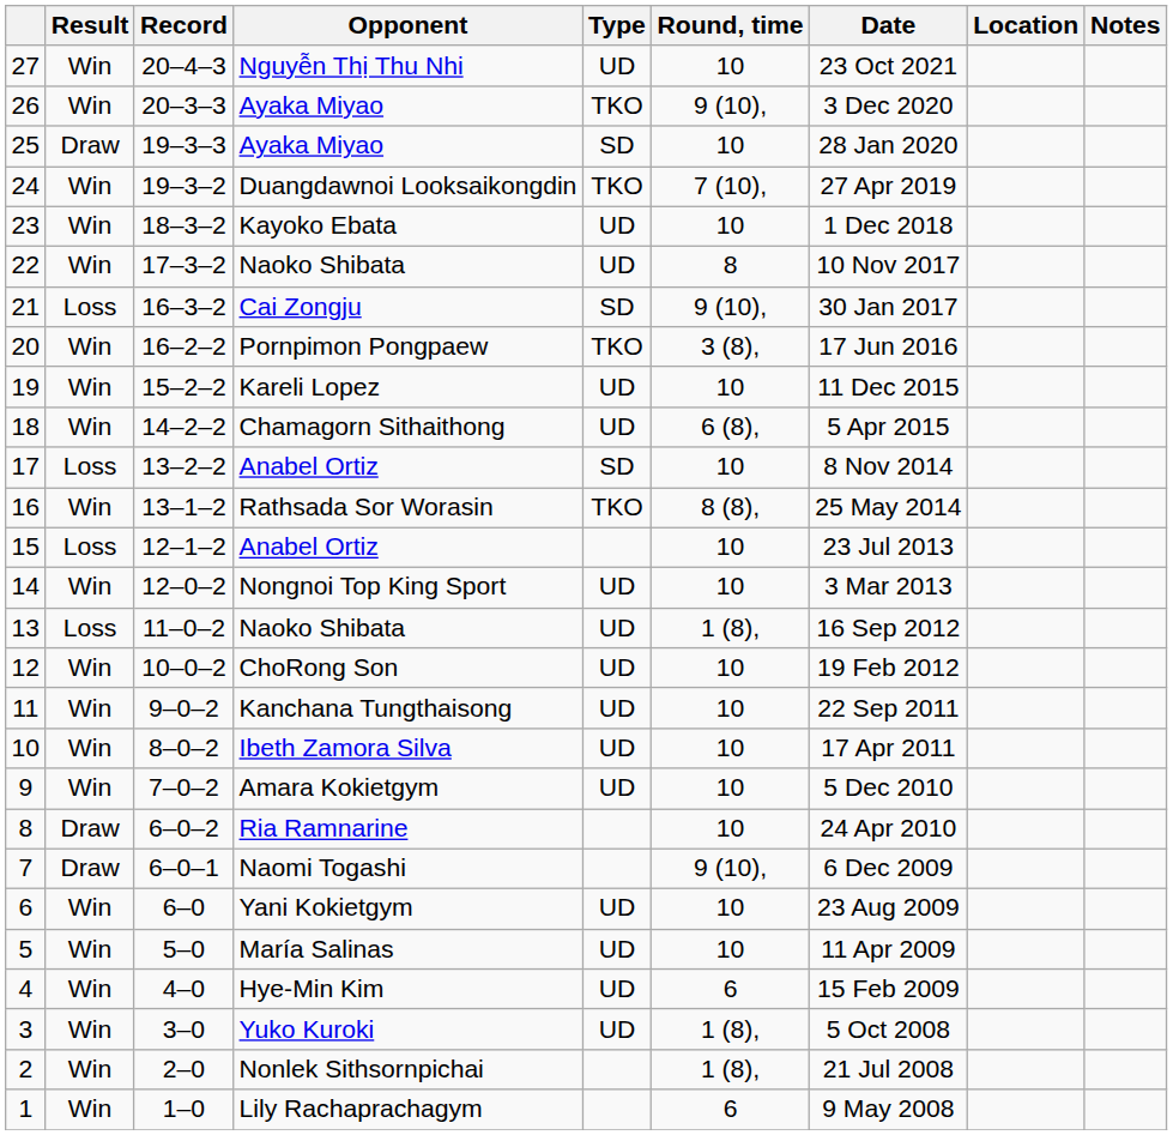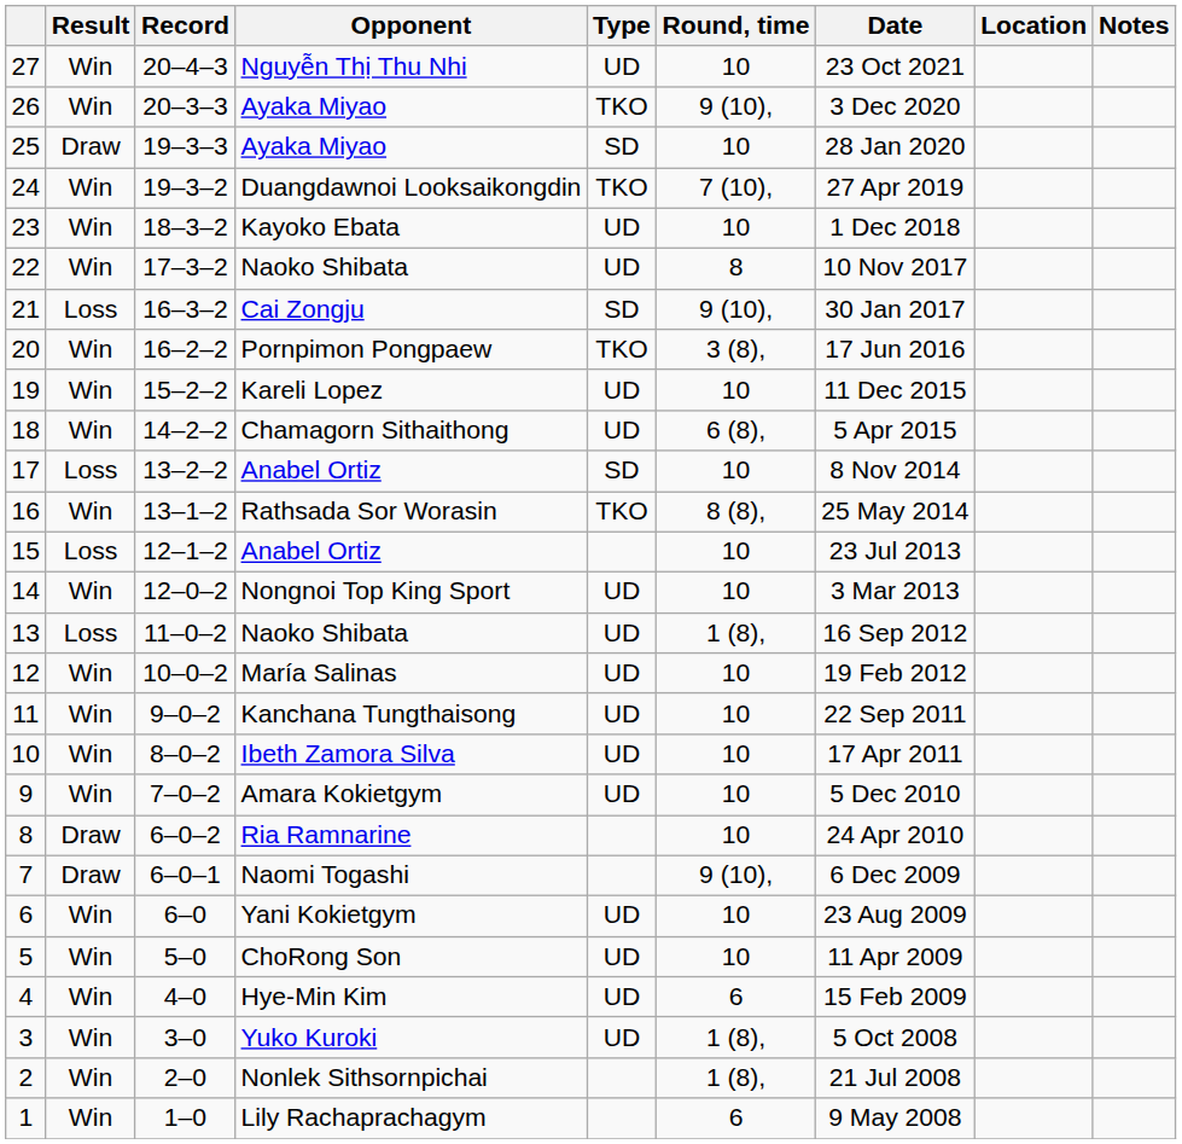 <table class="wikitable" style="text-align:center">
 <tr>
 <th></th>
 <th>Result</th>
 <th>Record</th>
 <th>Opponent</th>
 <th>Type</th>
 <th>Round, time</th>
 <th>Date</th>
 <th>Location</th>
 <th>Notes</th>
 </tr>
 <tr>
 <td>27</td>
 <td>Win</td>
 <td>20–4–3</td>
 <td align=left> <a href='#'>Nguyễn Thị Thu Nhi</a></td>
 <td>UD</td>
 <td>10</td>
 <td>23 Oct 2021</td>
 <td align=left></td>
 <td align=left></td>
 </tr>
 <tr>
 <td>26</td>
 <td>Win</td>
 <td>20–3–3</td>
 <td align=left> <a href='#'>Ayaka Miyao</a></td>
 <td>TKO</td>
 <td>9 (10), </td>
 <td>3 Dec 2020</td>
 <td align=left></td>
 <td align=left></td>
 </tr>
 <tr>
 <td>25</td>
 <td>Draw</td>
 <td>19–3–3</td>
 <td align=left> <a href='#'>Ayaka Miyao</a></td>
 <td>SD</td>
 <td>10</td>
 <td>28 Jan 2020</td>
 <td align=left></td>
 <td align=left></td>
 </tr>
 <tr>
 <td>24</td>
 <td>Win</td>
 <td>19–3–2</td>
 <td align=left> Duangdawnoi Looksaikongdin</td>
 <td>TKO</td>
 <td>7 (10), </td>
 <td>27 Apr 2019</td>
 <td align=left></td>
 <td></td>
 </tr>
 <tr>
 <td>23</td>
 <td>Win</td>
 <td>18–3–2</td>
 <td align=left> Kayoko Ebata</td>
 <td>UD</td>
 <td>10</td>
 <td>1 Dec 2018</td>
 <td align=left></td>
 <td align=left></td>
 </tr>
 <tr>
 <td>22</td>
 <td>Win</td>
 <td>17–3–2</td>
 <td align=left> Naoko Shibata</td>
 <td>UD</td>
 <td>8</td>
 <td>10 Nov 2017</td>
 <td align=left></td>
 <td align=left></td>
 </tr>
 <tr>
 <td>21</td>
 <td>Loss</td>
 <td>16–3–2</td>
 <td align=left> <a href='#'>Cai Zongju</a></td>
 <td>SD</td>
 <td>9 (10), </td>
 <td>30 Jan 2017</td>
 <td align=left></td>
 <td align=left></td>
 </tr>
 <tr>
 <td>20</td>
 <td>Win</td>
 <td>16–2–2</td>
 <td align=left> Pornpimon Pongpaew</td>
 <td>TKO</td>
 <td>3 (8), </td>
 <td>17 Jun 2016</td>
 <td align=left></td>
 <td></td>
 </tr>
 <tr>
 <td>19</td>
 <td>Win</td>
 <td>15–2–2</td>
 <td align=left> Kareli Lopez</td>
 <td>UD</td>
 <td>10</td>
 <td>11 Dec 2015</td>
 <td align=left></td>
 <td align=left></td>
 </tr>
 <tr>
 <td>18</td>
 <td>Win</td>
 <td>14–2–2</td>
 <td align=left> Chamagorn Sithaithong</td>
 <td>UD</td>
 <td>6 (8), </td>
 <td>5 Apr 2015</td>
 <td align=left></td>
 <td></td>
 </tr>
 <tr>
 <td>17</td>
 <td>Loss</td>
 <td>13–2–2</td>
 <td align=left> <a href='#'>Anabel Ortiz</a></td>
 <td>SD</td>
 <td>10</td>
 <td>8 Nov 2014</td>
 <td align=left></td>
 <td align=left></td>
 </tr>
 <tr>
 <td>16</td>
 <td>Win</td>
 <td>13–1–2</td>
 <td align=left> Rathsada Sor Worasin</td>
 <td>TKO</td>
 <td>8 (8), </td>
 <td>25 May 2014</td>
 <td align=left></td>
 <td></td>
 </tr>
 <tr>
 <td>15</td>
 <td>Loss</td>
 <td>12–1–2</td>
 <td align=left> <a href='#'>Anabel Ortiz</a></td>
 <td></td>
 <td>10</td>
 <td>23 Jul 2013</td>
 <td align=left></td>
 <td align=left></td>
 </tr>
 <tr>
 <td>14</td>
 <td>Win</td>
 <td>12–0–2</td>
 <td align=left> Nongnoi Top King Sport</td>
 <td>UD</td>
 <td>10</td>
 <td>3 Mar 2013</td>
 <td align=left></td>
 <td align=left></td>
 </tr>
 <tr>
 <td>13</td>
 <td>Loss</td>
 <td>11–0–2</td>
 <td align=left> Naoko Shibata</td>
 <td>UD</td>
 <td>1 (8), </td>
 <td>16 Sep 2012</td>
 <td align=left></td>
 <td align=left></td>
 </tr>
 <tr>
 <td>12</td>
 <td>Win</td>
 <td>10–0–2</td>
-<td align=left> ChoRong Son</td>
+<td align=left> María Salinas</td>
 <td>UD</td>
 <td>10</td>
 <td>19 Feb 2012</td>
 <td align=left></td>
 <td align=left></td>
 </tr>
 <tr>
 <td>11</td>
 <td>Win</td>
 <td>9–0–2</td>
 <td align=left> Kanchana Tungthaisong</td>
 <td>UD</td>
 <td>10</td>
 <td>22 Sep 2011</td>
 <td align=left></td>
 <td align=left></td>
 </tr>
 <tr>
 <td>10</td>
 <td>Win</td>
 <td>8–0–2</td>
 <td align=left> <a href='#'>Ibeth Zamora Silva</a></td>
 <td>UD</td>
 <td>10</td>
 <td>17 Apr 2011</td>
 <td align=left></td>
 <td align=left></td>
 </tr>
 <tr>
 <td>9</td>
 <td>Win</td>
 <td>7–0–2</td>
 <td align=left> Amara Kokietgym</td>
 <td>UD</td>
 <td>10</td>
 <td>5 Dec 2010</td>
 <td align=left></td>
 <td align=left></td>
 </tr>
 <tr>
 <td>8</td>
 <td>Draw</td>
 <td>6–0–2</td>
 <td align=left> <a href='#'>Ria Ramnarine</a></td>
 <td></td>
 <td>10</td>
 <td>24 Apr 2010</td>
 <td align=left></td>
 <td align=left></td>
 </tr>
 <tr>
 <td>7</td>
 <td>Draw</td>
 <td>6–0–1</td>
 <td align=left> Naomi Togashi</td>
 <td></td>
 <td>9 (10), </td>
 <td>6 Dec 2009</td>
 <td align=left></td>
 <td align=left></td>
 </tr>
 <tr>
 <td>6</td>
 <td>Win</td>
 <td>6–0</td>
 <td align=left> Yani Kokietgym</td>
 <td>UD</td>
 <td>10</td>
 <td>23 Aug 2009</td>
 <td align=left></td>
 <td align=left></td>
 </tr>
 <tr>
 <td>5</td>
 <td>Win</td>
 <td>5–0</td>
-<td align=left> María Salinas</td>
+<td align=left> ChoRong Son</td>
 <td>UD</td>
 <td>10</td>
 <td>11 Apr 2009</td>
 <td align=left></td>
 <td align=left></td>
 </tr>
 <tr>
 <td>4</td>
 <td>Win</td>
 <td>4–0</td>
 <td align=left> Hye-Min Kim</td>
 <td>UD</td>
 <td>6</td>
 <td>15 Feb 2009</td>
 <td align=left></td>
 <td></td>
 </tr>
 <tr>
 <td>3</td>
 <td>Win</td>
 <td>3–0</td>
 <td align=left> <a href='#'>Yuko Kuroki</a></td>
 <td>UD</td>
 <td>1 (8), </td>
 <td>5 Oct 2008</td>
 <td align=left></td>
 <td></td>
 </tr>
 <tr>
 <td>2</td>
 <td>Win</td>
 <td>2–0</td>
 <td align=left> Nonlek Sithsornpichai</td>
 <td></td>
 <td>1 (8), </td>
 <td>21 Jul 2008</td>
 <td align=left></td>
 <td></td>
 </tr>
 <tr>
 <td>1</td>
 <td>Win</td>
 <td>1–0</td>
 <td align=left> Lily Rachaprachagym</td>
 <td></td>
 <td>6</td>
 <td>9 May 2008</td>
 <td align=left></td>
 <td></td>
 </tr>
 <tr>
 </tr>
 </table>
